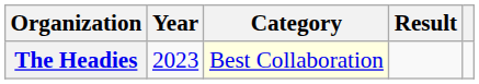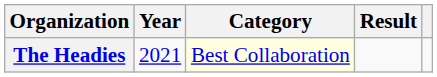 <table class="wikitable sortable plainrowheaders" style="border:none; margin:0;">
 <tr>
 <th scope="col">Organization</th>
 <th scope="col">Year</th>
 <th scope="col">Category</th>
 <th scope="col">Result</th>
 <th class="unsortable" scope="col"></th>
 </tr>
 <tr>
 <th scope="row"><a href='#'>The Headies</a></th>
-<td><a href='#'>2023</a></td>
+<td><a href='#'>2021</a></td>
 <td style="background: lightyellow;"><a href='#'>Best Collaboration</a></td>
 <td></td>
 <td style="text-align:center"></td>
 </tr>
 </table>
